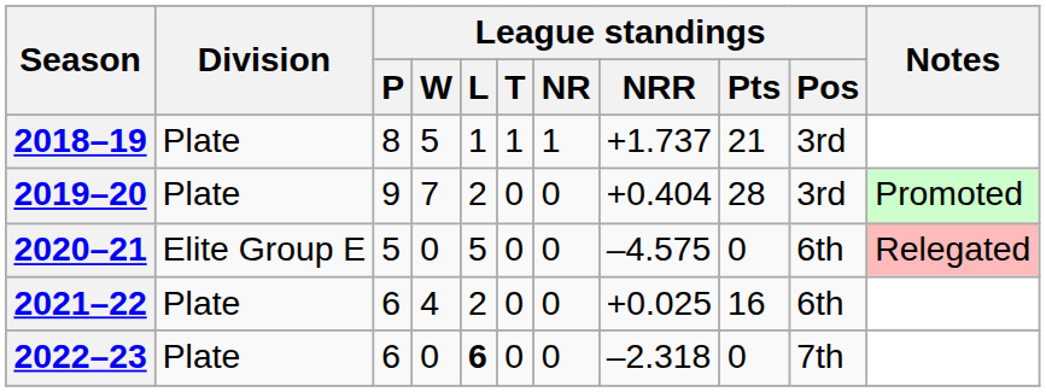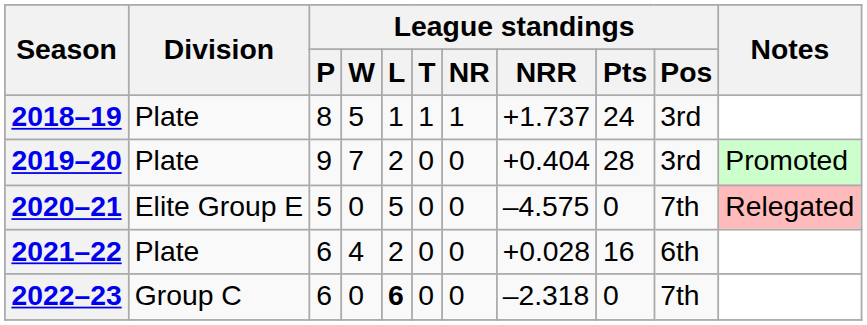 <table class="wikitable sortable">
 <tr>
 <th scope="col" rowspan="2">Season</th>
 <th scope="col" rowspan="2">Division</th>
 <th scope="col" colspan="8">League standings</th>
 <th scope="col" rowspan="2">Notes</th>
 </tr>
 <tr>
 <th scope="col">P</th>
 <th scope="col">W</th>
 <th scope="col">L</th>
 <th scope="col">T</th>
 <th scope="col">NR</th>
 <th scope="col">NRR</th>
 <th scope="col">Pts</th>
 <th scope="col">Pos</th>
 </tr>
 <tr>
 <th scope="row"><a href='#'>2018–19</a></th>
 <td>Plate</td>
 <td>8</td>
 <td>5</td>
 <td>1</td>
 <td>1</td>
 <td>1</td>
 <td>+1.737</td>
-<td>21</td>
+<td>24</td>
 <td>3rd</td>
 <td style="background: white;"></td>
 </tr>
 <tr>
 <th scope="row"><a href='#'>2019–20</a></th>
 <td>Plate</td>
 <td>9</td>
 <td>7</td>
 <td>2</td>
 <td>0</td>
 <td>0</td>
 <td>+0.404</td>
 <td>28</td>
 <td>3rd</td>
 <td style="background: #cfc;">Promoted</td>
 </tr>
 <tr>
 <th scope="row"><a href='#'>2020–21</a></th>
 <td>Elite Group E</td>
 <td>5</td>
 <td>0</td>
 <td>5</td>
 <td>0</td>
 <td>0</td>
 <td>–4.575</td>
 <td>0</td>
-<td>6th</td>
+<td>7th</td>
 <td style="background: #ffbbbb;">Relegated</td>
 </tr>
 <tr>
 <th scope="row"><a href='#'>2021–22</a></th>
 <td>Plate</td>
 <td>6</td>
 <td>4</td>
 <td>2</td>
 <td>0</td>
 <td>0</td>
-<td>+0.025</td>
+<td>+0.028</td>
 <td>16</td>
 <td>6th</td>
 <td style="background: white;"></td>
 </tr>
 <tr>
 <th scope="row"><a href='#'>2022–23</a></th>
-<td>Plate</td>
+<td>Group C</td>
 <td>6</td>
 <td>0</td>
 <td><strong>6</strong></td>
 <td>0</td>
 <td>0</td>
 <td>–2.318</td>
 <td>0</td>
 <td>7th</td>
 <td style="background: white;"></td>
 </tr>
 </table>
